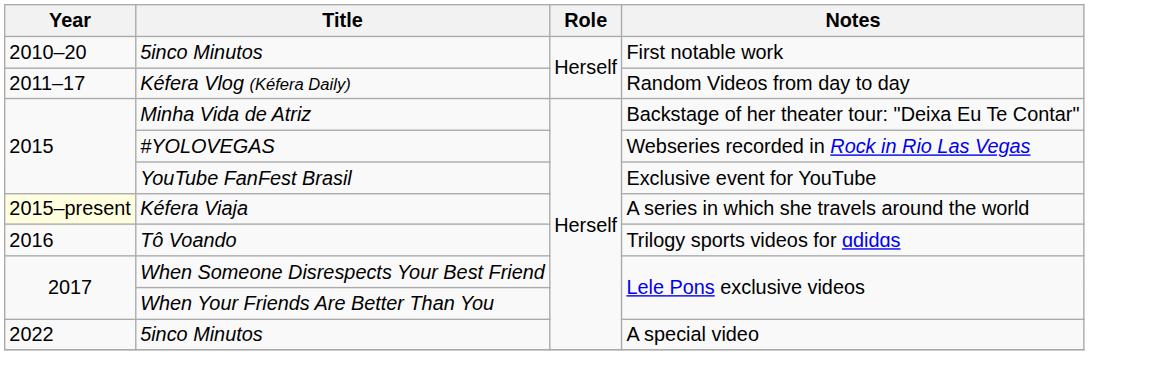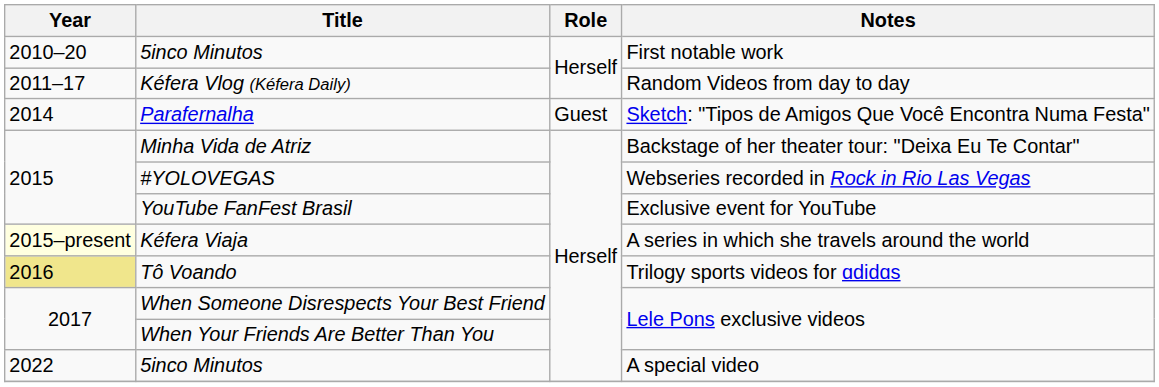 <table class="wikitable" style="font-size: 90%;">
 <tr>
 <th>Year</th>
 <th>Title</th>
 <th>Role</th>
 <th>Notes</th>
 </tr>
 <tr>
 <td>2010–20</td>
 <td><em>5inco Minutos</em></td>
 <td rowspan=2>Herself</td>
 <td>First notable work</td>
 </tr>
 <tr>
 <td>2011–17</td>
 <td><em>Kéfera Vlog <small>(Kéfera Daily)</small></em></td>
 <td>Random Videos from day to day</td>
+</tr>
+<tr>
+<td>2014</td>
+<td><em><a href='#'>Parafernalha</a></em></td>
+<td>Guest</td>
+<td><a href='#'>Sketch</a>: "Tipos de Amigos Que Você Encontra Numa Festa"</td>
 </tr>
 <tr>
 <td rowspan=3>2015</td>
 <td><em>Minha Vida de Atriz</em></td>
 <td rowspan=8>Herself</td>
 <td>Backstage of her theater tour:  "Deixa Eu Te Contar"</td>
 </tr>
 <tr>
 <td><em>#YOLOVEGAS</em></td>
 <td>Webseries recorded in <em><a href='#'>Rock in Rio Las Vegas</a></em></td>
 </tr>
 <tr>
 <td><em>YouTube FanFest Brasil</em></td>
 <td>Exclusive event for YouTube</td>
 </tr>
 <tr>
 <td rowspan=1 style="background: lightyellow;">2015–present</td>
 <td><em>Kéfera Viaja</em></td>
 <td>A series in which she travels around the world</td>
 </tr>
 <tr>
-<td rowspan=1>2016</td>
+<td rowspan=1 style="background: khaki;">2016</td>
 <td><em>Tô Voando</em></td>
 <td>Trilogy sports videos for <a href='#'>ɑdidɑs</a></td>
 </tr>
 <tr>
 <td rowspan=2 style="text-align:center;">2017</td>
 <td><em>When Someone Disrespects Your Best Friend</em></td>
 <td rowspan=2><a href='#'>Lele Pons</a> exclusive videos</td>
 </tr>
 <tr>
 <td><em>When Your Friends Are Better Than You</em></td>
 </tr>
 <tr>
 <td>2022</td>
 <td><em>5inco Minutos</em></td>
 <td>A special video</td>
 </tr>
 <tr>
 </tr>
 </table>
